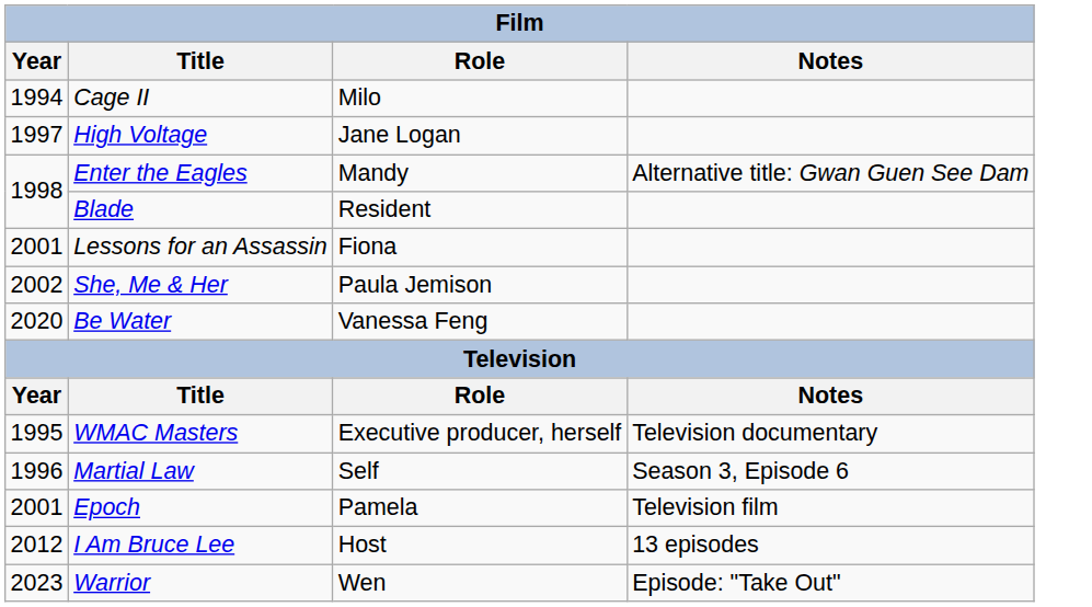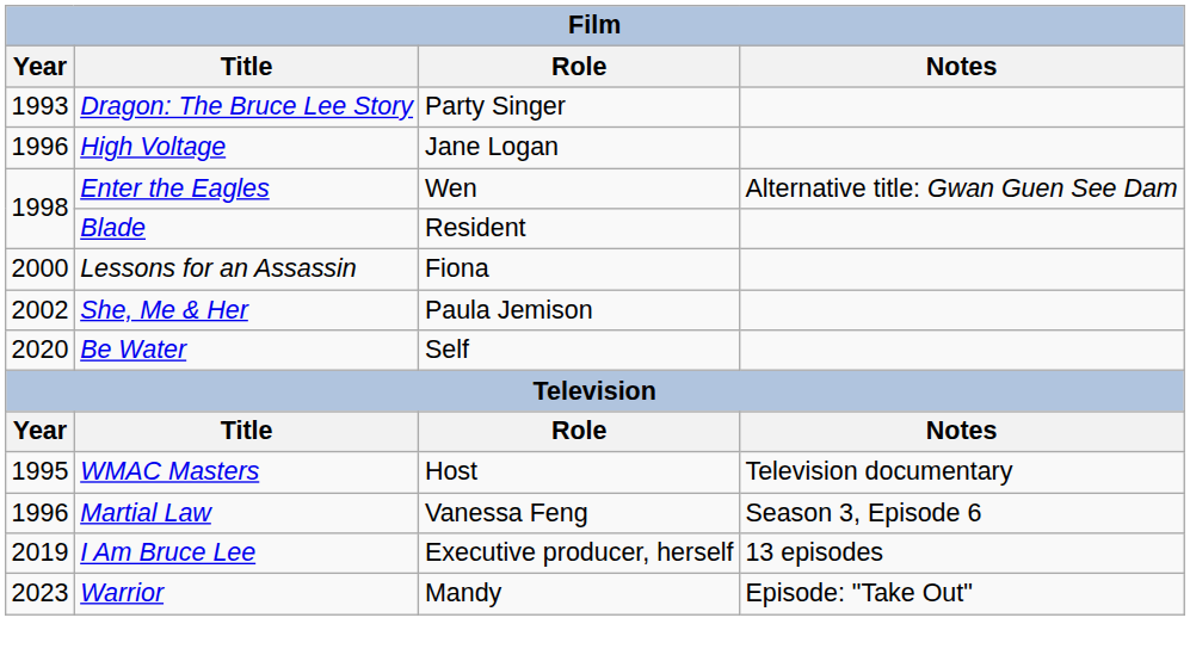 <table class="wikitable">
 <tr>
 <th colspan="4" style="background: LightSteelBlue;">Film</th>
 </tr>
 <tr>
 <th>Year</th>
 <th>Title</th>
 <th>Role</th>
 <th>Notes</th>
 </tr>
 <tr>
-<td>1994</td>
-<td><em>Cage II</em></td>
-<td>Milo</td>
+<td>1993</td>
+<td><em><a href='#'>Dragon: The Bruce Lee Story</a></em></td>
+<td>Party Singer</td>
 <td></td>
 </tr>
 <tr>
-<td>1997</td>
+<td>1996</td>
 <td><em><a href='#'>High Voltage</a></em></td>
 <td>Jane Logan</td>
 <td></td>
 </tr>
 <tr>
 <td rowspan=2>1998</td>
 <td><em><a href='#'>Enter the Eagles</a></em></td>
-<td>Mandy</td>
+<td>Wen</td>
 <td>Alternative title: <em>Gwan Guen See Dam</em></td>
 </tr>
 <tr>
 <td><em><a href='#'>Blade</a></em></td>
 <td>Resident</td>
 <td></td>
 </tr>
 <tr>
-<td>2001</td>
+<td>2000</td>
 <td><em>Lessons for an Assassin</em></td>
 <td>Fiona</td>
 <td></td>
 </tr>
 <tr>
 <td>2002</td>
 <td><em><a href='#'>She, Me & Her</a></em></td>
 <td>Paula Jemison</td>
 <td></td>
 </tr>
 <tr>
 <td>2020</td>
 <td><em><a href='#'>Be Water</a></em></td>
-<td>Vanessa Feng</td>
+<td>Self</td>
 <td></td>
 </tr>
 <tr>
 <th colspan="4" style="background: LightSteelBlue;">Television</th>
 </tr>
 <tr>
 <th>Year</th>
 <th>Title</th>
 <th>Role</th>
 <th>Notes</th>
 </tr>
 <tr>
 <td>1995</td>
 <td><em><a href='#'>WMAC Masters</a></em></td>
-<td>Executive producer, herself</td>
+<td>Host</td>
 <td>Television documentary</td>
 </tr>
 <tr>
 <td>1996</td>
 <td><em><a href='#'>Martial Law</a></em></td>
-<td>Self</td>
+<td>Vanessa Feng</td>
 <td>Season 3, Episode 6</td>
 </tr>
 <tr>
-<td>2001</td>
-<td><em><a href='#'>Epoch</a></em></td>
-<td>Pamela</td>
-<td>Television film</td>
-</tr>
-<tr>
-<td>2012</td>
+<td>2019</td>
 <td><em><a href='#'>I Am Bruce Lee</a></em></td>
-<td>Host</td>
+<td>Executive producer, herself</td>
 <td>13 episodes</td>
 </tr>
 <tr>
 <td>2023</td>
 <td><em><a href='#'>Warrior</a></em></td>
-<td>Wen</td>
+<td>Mandy</td>
 <td>Episode: "Take Out"</td>
 </tr>
 </table>
